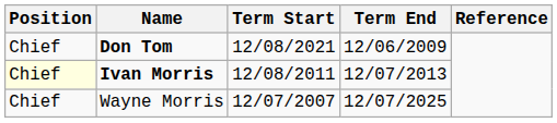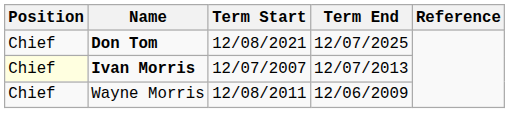 <table class="wikitable">
 <tr>
 <th>Position</th>
 <th>Name</th>
 <th>Term Start</th>
 <th>Term End</th>
 <th>Reference</th>
 </tr>
 <tr>
 <td>Chief</td>
 <td><strong>Don Tom</strong></td>
 <td>12/08/2021</td>
-<td>12/06/2009</td>
+<td>12/07/2025</td>
 <td rowspan="3"></td>
 </tr>
 <tr>
 <td style="background: lightyellow;">Chief</td>
 <td><strong>Ivan Morris</strong></td>
-<td>12/08/2011</td>
+<td>12/07/2007</td>
 <td>12/07/2013</td>
 </tr>
 <tr>
 <td>Chief</td>
 <td>Wayne Morris</td>
-<td>12/07/2007</td>
-<td>12/07/2025</td>
+<td>12/08/2011</td>
+<td>12/06/2009</td>
 </tr>
 </table>
